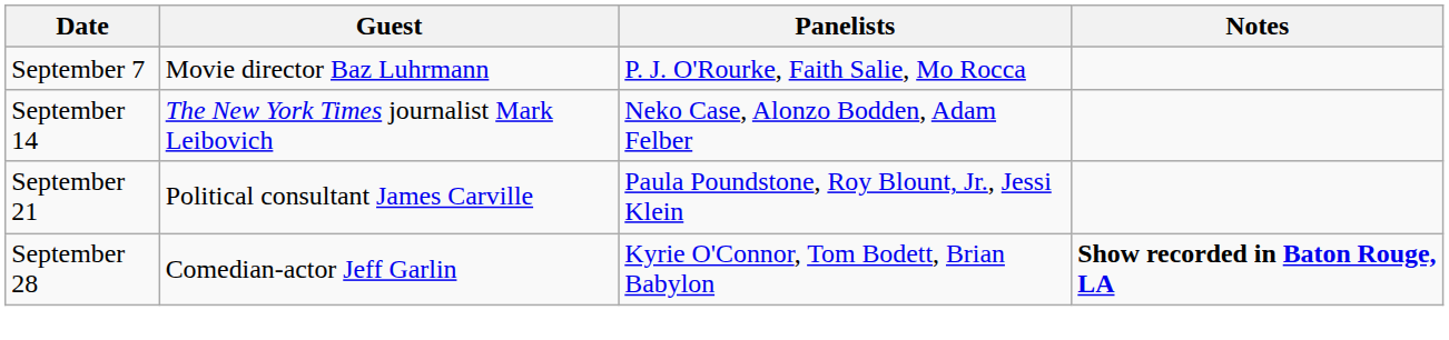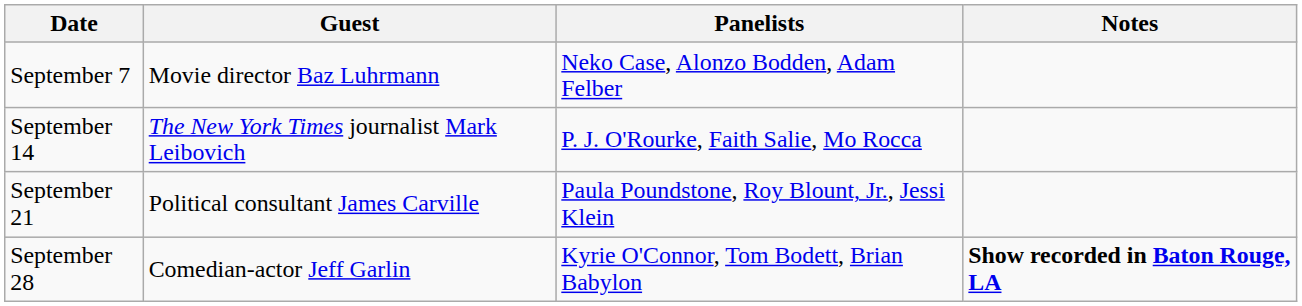 <table class="wikitable">
 <tr>
 <th>Date</th>
 <th>Guest</th>
 <th>Panelists</th>
 <th>Notes</th>
 </tr>
 <tr>
 <td>September 7</td>
 <td>Movie director <a href='#'>Baz Luhrmann</a></td>
-<td><a href='#'>P. J. O'Rourke</a>, <a href='#'>Faith Salie</a>, <a href='#'>Mo Rocca</a></td>
+<td><a href='#'>Neko Case</a>, <a href='#'>Alonzo Bodden</a>, <a href='#'>Adam Felber</a></td>
 <td></td>
 </tr>
 <tr>
 <td>September 14</td>
 <td><em><a href='#'>The New York Times</a></em> journalist <a href='#'>Mark Leibovich</a></td>
-<td><a href='#'>Neko Case</a>, <a href='#'>Alonzo Bodden</a>, <a href='#'>Adam Felber</a></td>
+<td><a href='#'>P. J. O'Rourke</a>, <a href='#'>Faith Salie</a>, <a href='#'>Mo Rocca</a></td>
 <td></td>
 </tr>
 <tr>
 <td>September 21</td>
 <td>Political consultant <a href='#'>James Carville</a></td>
 <td><a href='#'>Paula Poundstone</a>, <a href='#'>Roy Blount, Jr.</a>, <a href='#'>Jessi Klein</a></td>
 <td></td>
 </tr>
 <tr>
 <td>September 28</td>
 <td>Comedian-actor <a href='#'>Jeff Garlin</a></td>
 <td><a href='#'>Kyrie O'Connor</a>, <a href='#'>Tom Bodett</a>, <a href='#'>Brian Babylon</a></td>
 <td><strong>Show recorded in <a href='#'>Baton Rouge, LA</a></strong></td>
 </tr>
 </table>
